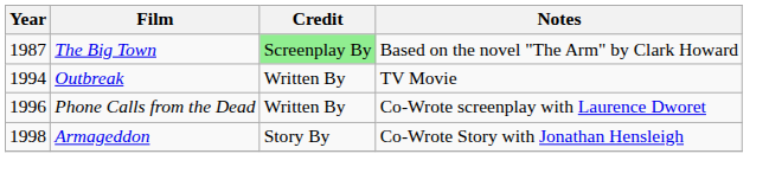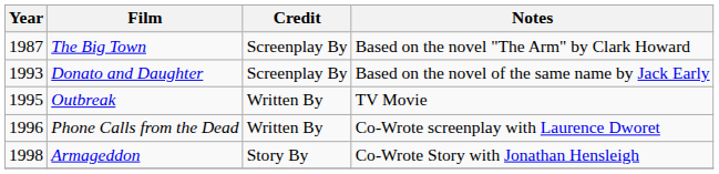 <table class="wikitable">
 <tr>
 <th>Year</th>
 <th>Film</th>
 <th>Credit</th>
 <th>Notes</th>
 </tr>
 <tr>
 <td>1987</td>
 <td><em><a href='#'>The Big Town</a></em></td>
-<td style="background: lightgreen;">Screenplay By</td>
+<td>Screenplay By</td>
 <td>Based on the novel "The Arm" by Clark Howard</td>
 </tr>
 <tr>
-<td>1994</td>
+<td>1993</td>
+<td><em><a href='#'>Donato and Daughter</a></em></td>
+<td>Screenplay By</td>
+<td>Based on the novel of the same name by <a href='#'>Jack Early</a></td>
+</tr>
+<tr>
+<td>1995</td>
 <td><em><a href='#'>Outbreak</a></em></td>
 <td>Written By</td>
 <td>TV Movie</td>
 </tr>
 <tr>
 <td>1996</td>
 <td><em>Phone Calls from the Dead</em></td>
 <td>Written By</td>
 <td>Co-Wrote screenplay with <a href='#'>Laurence Dworet</a></td>
 </tr>
 <tr>
 <td>1998</td>
 <td><em><a href='#'>Armageddon</a></em></td>
 <td>Story By</td>
 <td>Co-Wrote Story with <a href='#'>Jonathan Hensleigh</a></td>
 </tr>
 <tr>
 </tr>
 </table>
